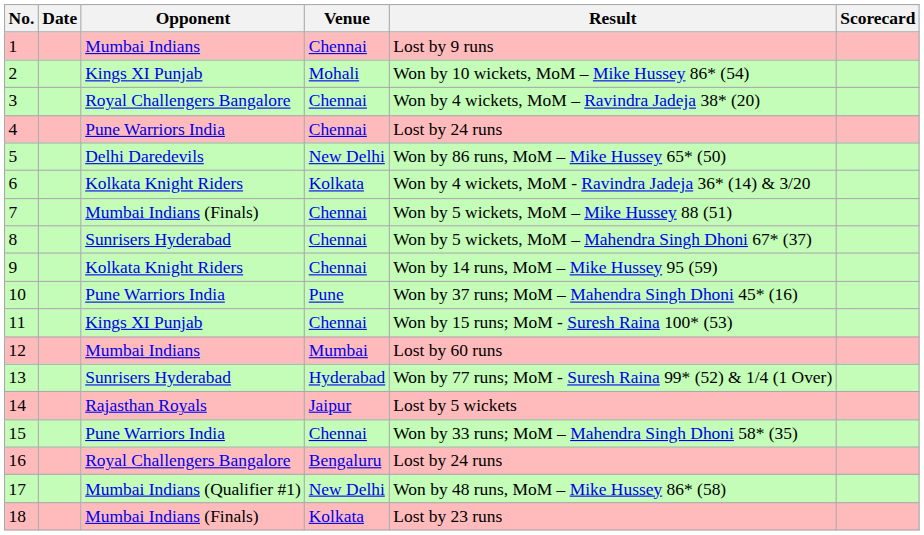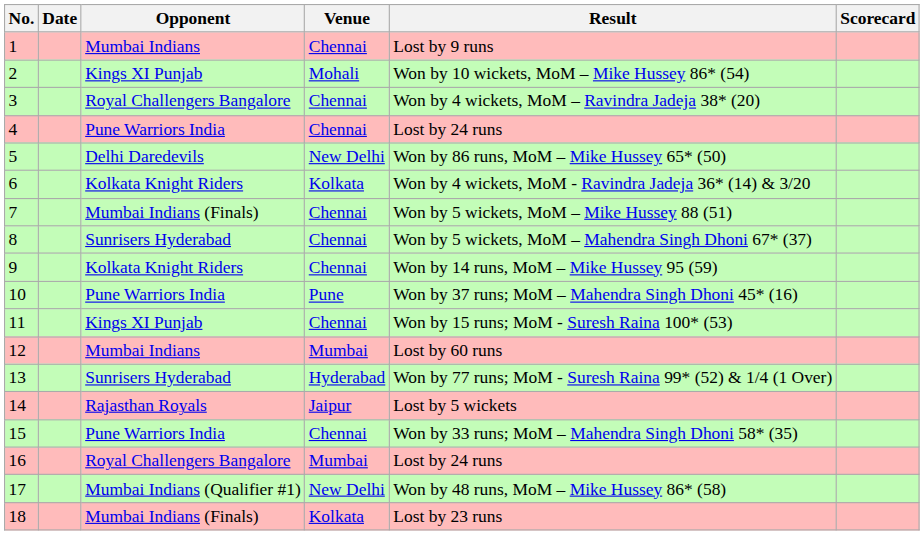 <table class="wikitable sortable">
 <tr>
 <th>No.</th>
 <th>Date</th>
 <th>Opponent</th>
 <th>Venue</th>
 <th>Result</th>
 <th class="unsortable">Scorecard</th>
 </tr>
 <tr style="background:#fbb;">
 <td>1</td>
 <td></td>
 <td><a href='#'>Mumbai Indians</a></td>
 <td><a href='#'>Chennai</a></td>
 <td>Lost by 9 runs</td>
 <td></td>
 </tr>
 <tr style="background:#c3fdb8;">
 <td>2</td>
 <td></td>
 <td><a href='#'>Kings XI Punjab</a></td>
 <td><a href='#'>Mohali</a></td>
 <td>Won by 10 wickets, MoM –  <a href='#'>Mike Hussey</a> 86* (54)</td>
 <td></td>
 </tr>
 <tr style="background:#c3fdb8;">
 <td>3</td>
 <td></td>
 <td><a href='#'>Royal Challengers Bangalore</a></td>
 <td><a href='#'>Chennai</a></td>
 <td>Won by 4 wickets, MoM –  <a href='#'>Ravindra Jadeja</a> 38* (20)</td>
 <td></td>
 </tr>
 <tr style="background:#fbb;">
 <td>4</td>
 <td></td>
 <td><a href='#'>Pune Warriors India</a></td>
 <td><a href='#'>Chennai</a></td>
 <td>Lost by 24 runs</td>
 <td></td>
 </tr>
 <tr style="background:#c3fdb8;">
 <td>5</td>
 <td></td>
 <td><a href='#'>Delhi Daredevils</a></td>
 <td><a href='#'>New Delhi</a></td>
 <td>Won by 86 runs, MoM –  <a href='#'>Mike Hussey</a> 65* (50)</td>
 <td></td>
 </tr>
 <tr style="background:#c3fdb8;">
 <td>6</td>
 <td></td>
 <td><a href='#'>Kolkata Knight Riders</a></td>
 <td><a href='#'>Kolkata</a></td>
 <td>Won by 4 wickets, MoM - <a href='#'>Ravindra Jadeja</a> 36* (14) & 3/20</td>
 <td></td>
 </tr>
 <tr style="background:#c3fdb8;">
 <td>7</td>
 <td></td>
 <td><a href='#'>Mumbai Indians</a> (Finals)</td>
 <td><a href='#'>Chennai</a></td>
 <td>Won by 5 wickets, MoM –  <a href='#'>Mike Hussey</a> 88 (51)</td>
 <td></td>
 </tr>
 <tr style="background:#c3fdb8;">
 <td>8</td>
 <td></td>
 <td><a href='#'>Sunrisers Hyderabad</a></td>
 <td><a href='#'>Chennai</a></td>
 <td>Won by 5 wickets, MoM –  <a href='#'>Mahendra Singh Dhoni</a> 67* (37)</td>
 <td></td>
 </tr>
 <tr style="background:#c3fdb8;">
 <td>9</td>
 <td></td>
 <td><a href='#'>Kolkata Knight Riders</a></td>
 <td><a href='#'>Chennai</a></td>
 <td>Won by 14 runs, MoM –  <a href='#'>Mike Hussey</a> 95 (59)</td>
 <td></td>
 </tr>
 <tr style="background:#c3fdb8;">
 <td>10</td>
 <td></td>
 <td><a href='#'>Pune Warriors India</a></td>
 <td><a href='#'>Pune</a></td>
 <td>Won by 37 runs; MoM –  <a href='#'>Mahendra Singh Dhoni</a> 45* (16)</td>
 <td></td>
 </tr>
 <tr style="background:#c3fdb8;">
 <td>11</td>
 <td></td>
 <td><a href='#'>Kings XI Punjab</a></td>
 <td><a href='#'>Chennai</a></td>
 <td>Won by 15 runs; MoM -  <a href='#'>Suresh Raina</a> 100* (53)</td>
 <td></td>
 </tr>
 <tr style="background:#fbb;">
 <td>12</td>
 <td></td>
 <td><a href='#'>Mumbai Indians</a></td>
 <td><a href='#'>Mumbai</a></td>
 <td>Lost by 60 runs</td>
 <td></td>
 </tr>
 <tr style="background:#c3fdb8;">
 <td>13</td>
 <td></td>
 <td><a href='#'>Sunrisers Hyderabad</a></td>
 <td><a href='#'>Hyderabad</a></td>
 <td>Won by 77 runs; MoM -  <a href='#'>Suresh Raina</a> 99* (52) & 1/4 (1 Over)</td>
 <td></td>
 </tr>
 <tr style="background:#fbb;">
 <td>14</td>
 <td></td>
 <td><a href='#'>Rajasthan Royals</a></td>
 <td><a href='#'>Jaipur</a></td>
 <td>Lost by 5 wickets</td>
 <td></td>
 </tr>
 <tr style="background:#c3fdb8;">
 <td>15</td>
 <td></td>
 <td><a href='#'>Pune Warriors India</a></td>
 <td><a href='#'>Chennai</a></td>
 <td>Won by 33 runs; MoM –  <a href='#'>Mahendra Singh Dhoni</a> 58* (35)</td>
 <td></td>
 </tr>
 <tr style="background:#fbb;">
 <td>16</td>
 <td></td>
 <td><a href='#'>Royal Challengers Bangalore</a></td>
-<td><a href='#'>Bengaluru</a></td>
+<td><a href='#'>Mumbai</a></td>
 <td>Lost by 24 runs</td>
 <td></td>
 </tr>
 <tr style="background:#c3fdb8">
 <td>17</td>
 <td></td>
 <td><a href='#'>Mumbai Indians</a> (Qualifier #1)</td>
 <td><a href='#'>New Delhi</a></td>
 <td>Won by 48 runs, MoM –  <a href='#'>Mike Hussey</a> 86* (58)</td>
 <td></td>
 </tr>
 <tr style="background:#fbb;">
 <td>18</td>
 <td></td>
 <td><a href='#'>Mumbai Indians</a> (Finals)</td>
 <td><a href='#'>Kolkata</a></td>
 <td>Lost by 23 runs</td>
 <td></td>
 </tr>
 </table>
